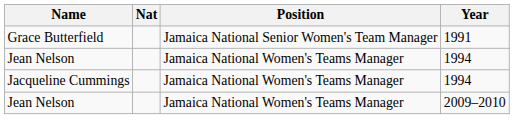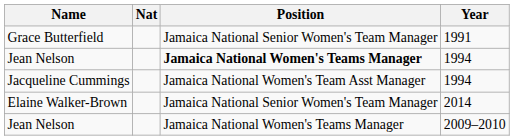 <table class="wikitable">
 <tr>
 <th>Name</th>
 <th>Nat</th>
 <th>Position</th>
 <th>Year</th>
 </tr>
 <tr>
 <td>Grace Butterfield</td>
 <td></td>
 <td>Jamaica National Senior Women's Team Manager</td>
 <td>1991</td>
 </tr>
 <tr>
 <td>Jean Nelson</td>
 <td></td>
-<td>Jamaica National Women's Teams Manager</td>
+<td><strong>Jamaica National Women's Teams Manager</strong></td>
 <td>1994</td>
 </tr>
 <tr>
 <td>Jacqueline Cummings</td>
 <td></td>
-<td>Jamaica National Women's Teams Manager</td>
+<td>Jamaica National Women's Team Asst Manager</td>
 <td>1994</td>
+</tr>
+<tr>
+<td>Elaine Walker-Brown</td>
+<td></td>
+<td>Jamaica National Senior Women's Team Manager</td>
+<td>2014</td>
 </tr>
 <tr>
 <td>Jean Nelson</td>
 <td></td>
 <td>Jamaica National Women's Teams Manager</td>
 <td>2009–2010</td>
 </tr>
 </table>
